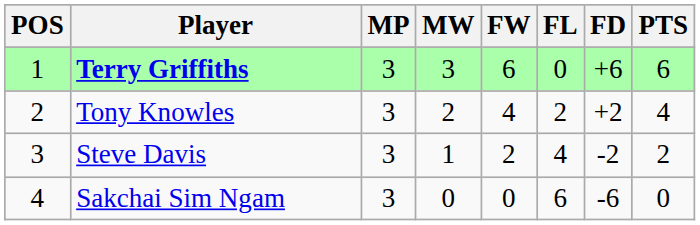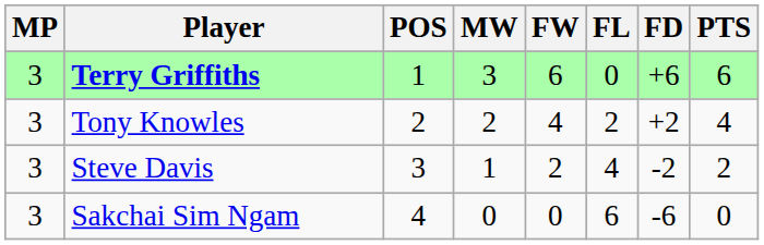 <table class="wikitable" style="text-align: center;">
 <tr>
+<th width=20>MP</th>
+<th width=165>Player</th>
 <th width=20>POS</th>
-<th width=165>Player</th>
-<th width=20>MP</th>
 <th width=20>MW</th>
 <th width=20>FW</th>
 <th width=20>FL</th>
 <th width=20>FD</th>
 <th width=20>PTS</th>
 </tr>
 <tr style="background:#aaffaa;">
+<td>3</td>
+<td style="text-align:left;"> <strong><a href='#'>Terry Griffiths</a></strong></td>
 <td>1</td>
-<td style="text-align:left;"> <strong><a href='#'>Terry Griffiths</a></strong></td>
-<td>3</td>
 <td>3</td>
 <td>6</td>
 <td>0</td>
 <td>+6</td>
 <td>6</td>
 </tr>
 <tr>
+<td>3</td>
+<td style="text-align:left;"> <a href='#'>Tony Knowles</a></td>
 <td>2</td>
-<td style="text-align:left;"> <a href='#'>Tony Knowles</a></td>
-<td>3</td>
 <td>2</td>
 <td>4</td>
 <td>2</td>
 <td>+2</td>
 <td>4</td>
 </tr>
 <tr>
 <td>3</td>
 <td style="text-align:left;"> <a href='#'>Steve Davis</a></td>
 <td>3</td>
 <td>1</td>
 <td>2</td>
 <td>4</td>
 <td>-2</td>
 <td>2</td>
 </tr>
 <tr>
+<td>3</td>
+<td style="text-align:left;"> <a href='#'>Sakchai Sim Ngam</a></td>
 <td>4</td>
-<td style="text-align:left;"> <a href='#'>Sakchai Sim Ngam</a></td>
-<td>3</td>
 <td>0</td>
 <td>0</td>
 <td>6</td>
 <td>-6</td>
 <td>0</td>
 </tr>
 </table>
